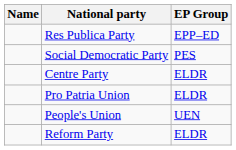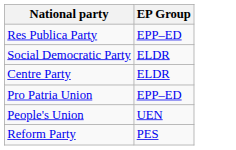 <table class="sortable wikitable">
 <tr>
-<th>Name</th>
 <th>National party</th>
 <th>EP Group</th>
 </tr>
 <tr>
-<td></td>
 <td> <a href='#'>Res Publica Party</a></td>
 <td> <a href='#'>EPP–ED</a></td>
 </tr>
 <tr>
-<td></td>
 <td> <a href='#'>Social Democratic Party</a></td>
-<td> <a href='#'>PES</a></td>
+<td> <a href='#'>ELDR</a></td>
 </tr>
 <tr>
-<td></td>
 <td> <a href='#'>Centre Party</a></td>
 <td> <a href='#'>ELDR</a></td>
 </tr>
 <tr>
-<td></td>
 <td> <a href='#'>Pro Patria Union</a></td>
-<td> <a href='#'>ELDR</a></td>
+<td> <a href='#'>EPP–ED</a></td>
 </tr>
 <tr>
-<td></td>
 <td> <a href='#'>People's Union</a></td>
 <td> <a href='#'>UEN</a></td>
 </tr>
 <tr>
-<td></td>
 <td> <a href='#'>Reform Party</a></td>
-<td> <a href='#'>ELDR</a></td>
+<td> <a href='#'>PES</a></td>
 </tr>
 </table>
